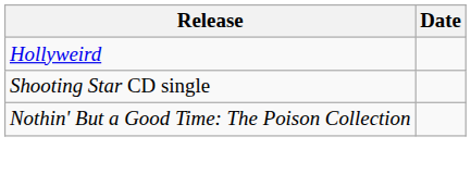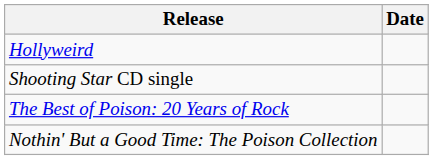 <table class="wikitable">
 <tr>
 <th>Release</th>
 <th>Date</th>
 </tr>
 <tr>
 <td><em><a href='#'>Hollyweird</a></em></td>
 <td></td>
 </tr>
 <tr>
 <td><em>Shooting Star</em> CD single</td>
 <td></td>
 </tr>
 <tr>
+<td><em><a href='#'>The Best of Poison: 20 Years of Rock</a></em></td>
+<td></td>
+</tr>
+<tr>
 <td><em>Nothin' But a Good Time: The Poison Collection</em></td>
 <td></td>
 </tr>
 </table>
